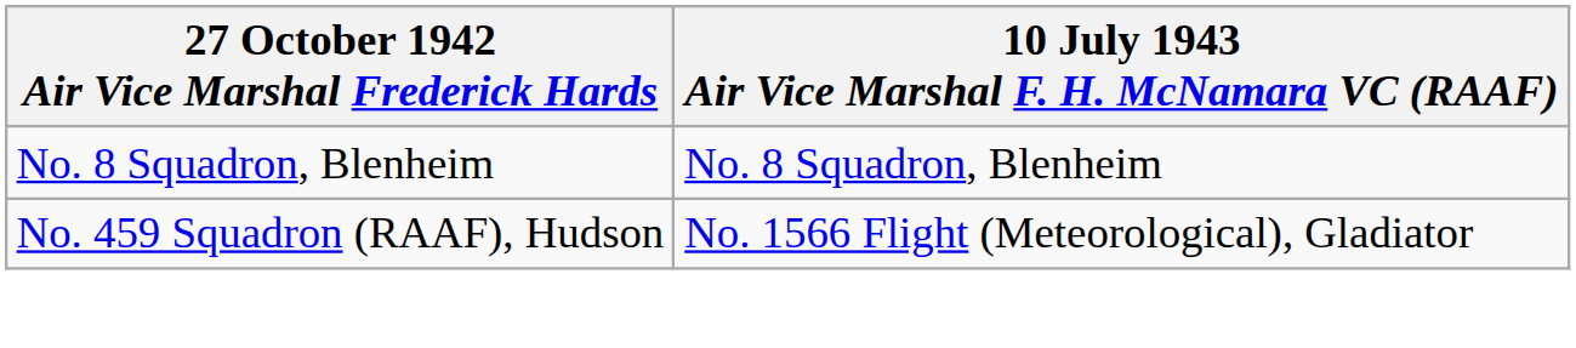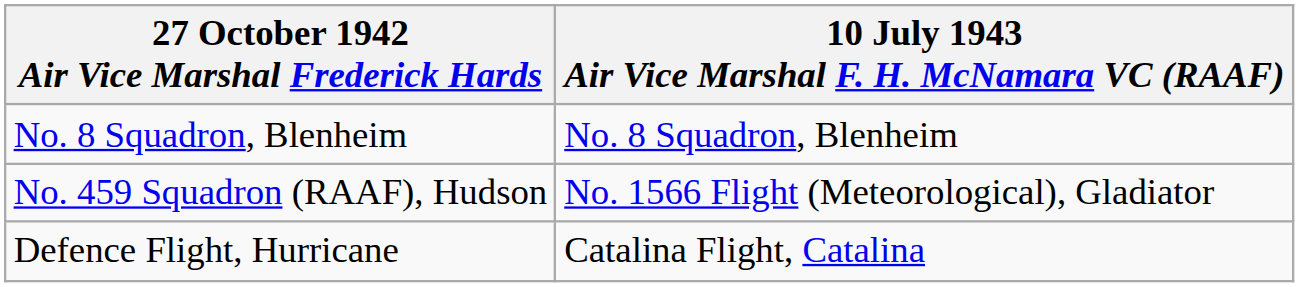 <table class="wikitable">
 <tr>
 <th>27 October 1942<br><em>Air Vice Marshal <a href='#'>Frederick Hards</a></em></th>
 <th>10 July 1943<br><em>Air Vice Marshal <a href='#'>F. H. McNamara</a> VC (RAAF)</em></th>
 </tr>
 <tr>
 <td><a href='#'>No. 8 Squadron</a>, Blenheim</td>
 <td><a href='#'>No. 8 Squadron</a>, Blenheim</td>
 </tr>
 <tr>
 <td><a href='#'>No. 459 Squadron</a> (RAAF), Hudson</td>
 <td><a href='#'>No. 1566 Flight</a> (Meteorological), Gladiator</td>
 </tr>
+<tr>
+<td>Defence Flight, Hurricane</td>
+<td>Catalina Flight, <a href='#'>Catalina</a></td>
+</tr>
 </table>
